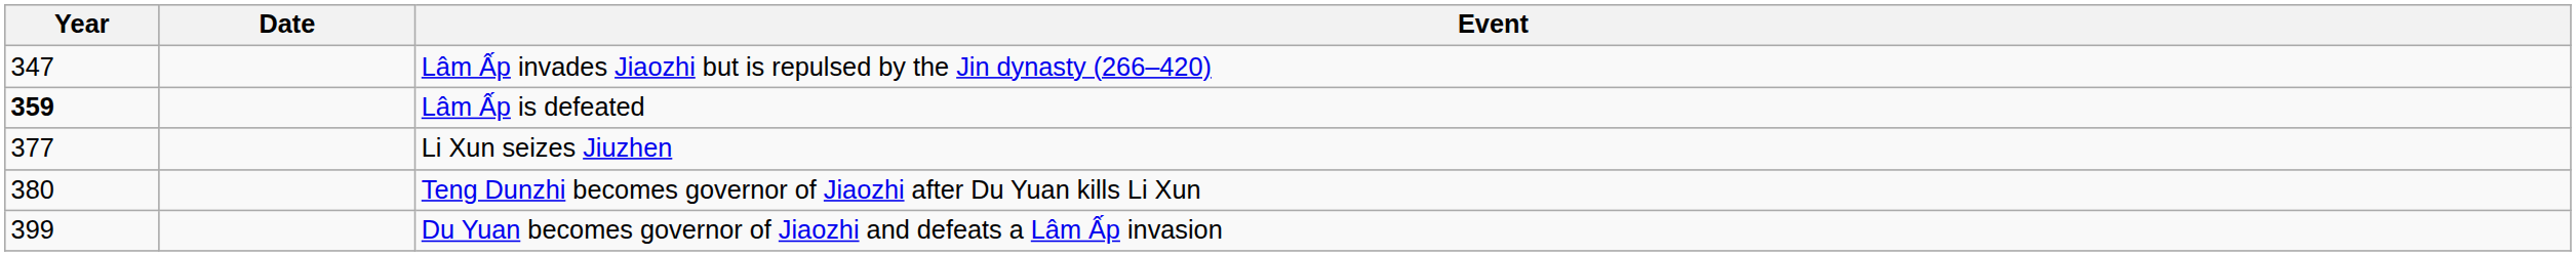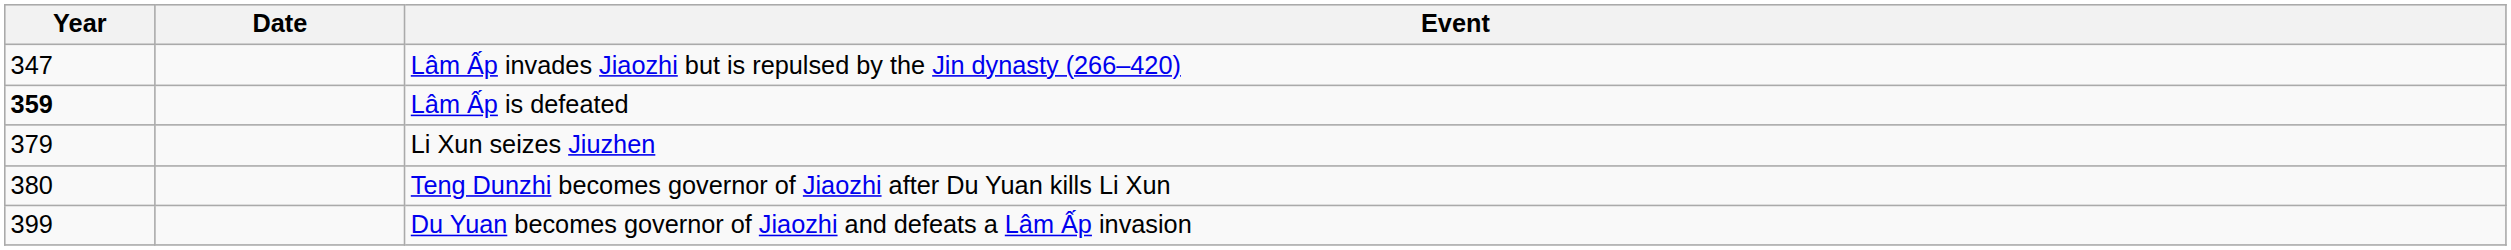 <table class="wikitable" width="100%">
 <tr>
 <th style="width:6%">Year</th>
 <th style="width:10%">Date</th>
 <th>Event</th>
 </tr>
 <tr>
 <td>347</td>
 <td></td>
 <td><a href='#'>Lâm Ấp</a> invades <a href='#'>Jiaozhi</a> but is repulsed by the <a href='#'>Jin dynasty (266–420)</a></td>
 </tr>
 <tr>
 <td><strong>359</strong></td>
 <td></td>
 <td><a href='#'>Lâm Ấp</a> is defeated</td>
 </tr>
 <tr>
-<td>377</td>
+<td>379</td>
 <td></td>
 <td>Li Xun seizes <a href='#'>Jiuzhen</a></td>
 </tr>
 <tr>
 <td>380</td>
 <td></td>
 <td><a href='#'>Teng Dunzhi</a> becomes governor of <a href='#'>Jiaozhi</a> after Du Yuan kills Li Xun</td>
 </tr>
 <tr>
 <td>399</td>
 <td></td>
 <td><a href='#'>Du Yuan</a> becomes governor of <a href='#'>Jiaozhi</a> and defeats a <a href='#'>Lâm Ấp</a> invasion</td>
 </tr>
 </table>
